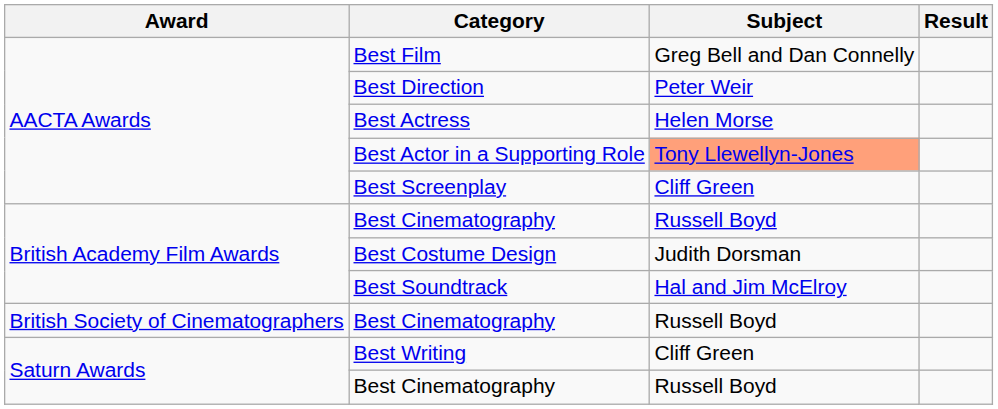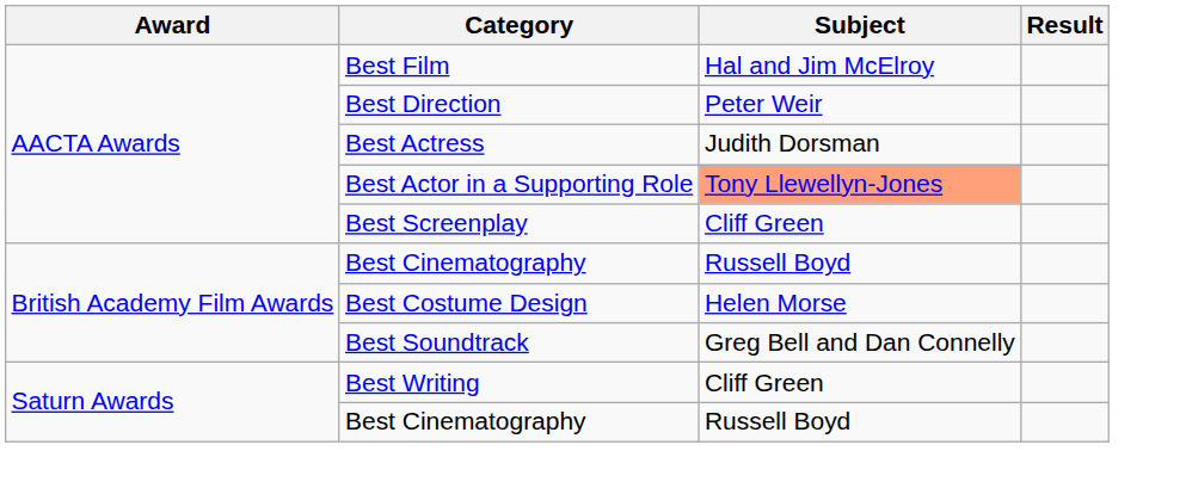 <table class="wikitable">
 <tr>
 <th>Award</th>
 <th>Category</th>
 <th>Subject</th>
 <th>Result</th>
 </tr>
 <tr>
 <td rowspan=5><a href='#'>AACTA Awards</a></td>
 <td><a href='#'>Best Film</a></td>
-<td>Greg Bell and Dan Connelly</td>
+<td><a href='#'>Hal and Jim McElroy</a></td>
 <td></td>
 </tr>
 <tr>
 <td><a href='#'>Best Direction</a></td>
 <td><a href='#'>Peter Weir</a></td>
 <td></td>
 </tr>
 <tr>
 <td><a href='#'>Best Actress</a></td>
-<td><a href='#'>Helen Morse</a></td>
+<td>Judith Dorsman</td>
 <td></td>
 </tr>
 <tr>
 <td><a href='#'>Best Actor in a Supporting Role</a></td>
 <td style="background: lightsalmon;"><a href='#'>Tony Llewellyn-Jones</a></td>
 <td></td>
 </tr>
 <tr>
 <td><a href='#'>Best Screenplay</a></td>
 <td><a href='#'>Cliff Green</a></td>
 <td></td>
 </tr>
 <tr>
 <td rowspan=3><a href='#'>British Academy Film Awards</a></td>
 <td><a href='#'>Best Cinematography</a></td>
 <td><a href='#'>Russell Boyd</a></td>
 <td></td>
 </tr>
 <tr>
 <td><a href='#'>Best Costume Design</a></td>
-<td>Judith Dorsman</td>
+<td><a href='#'>Helen Morse</a></td>
 <td></td>
 </tr>
 <tr>
 <td><a href='#'>Best Soundtrack</a></td>
-<td><a href='#'>Hal and Jim McElroy</a></td>
-<td></td>
-</tr>
-<tr>
-<td><a href='#'>British Society of Cinematographers</a></td>
-<td><a href='#'>Best Cinematography</a></td>
-<td>Russell Boyd</td>
+<td>Greg Bell and Dan Connelly</td>
 <td></td>
 </tr>
 <tr>
 <td rowspan=2><a href='#'>Saturn Awards</a></td>
 <td><a href='#'>Best Writing</a></td>
 <td>Cliff Green</td>
 <td></td>
 </tr>
 <tr>
 <td>Best Cinematography</td>
 <td>Russell Boyd</td>
 <td></td>
 </tr>
 </table>
